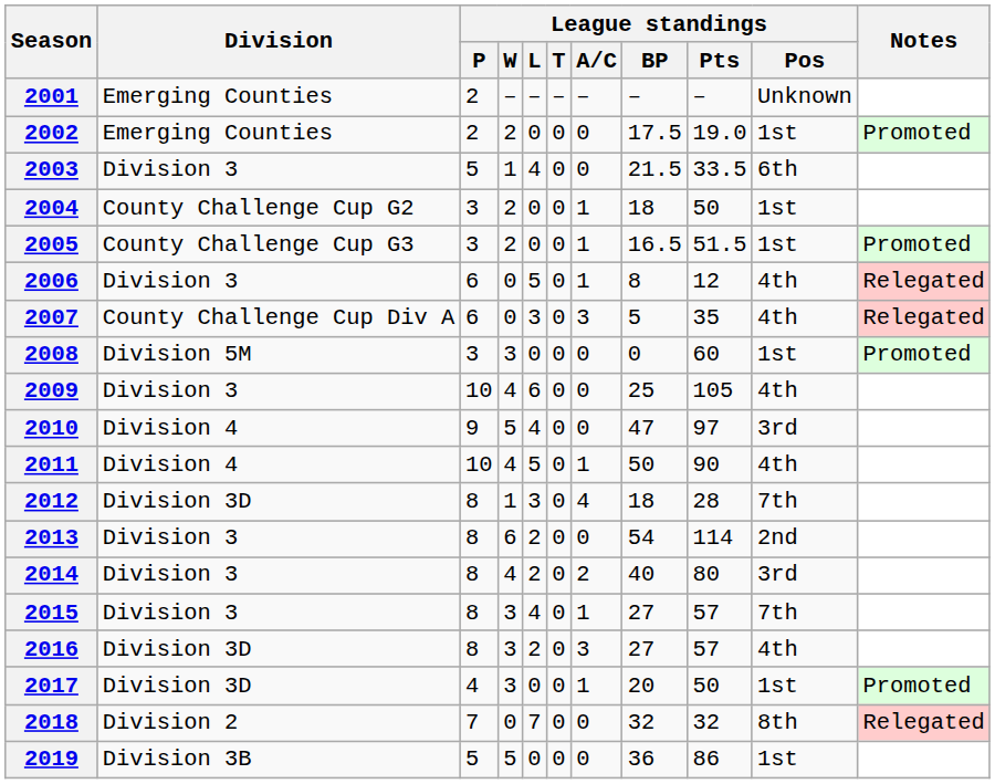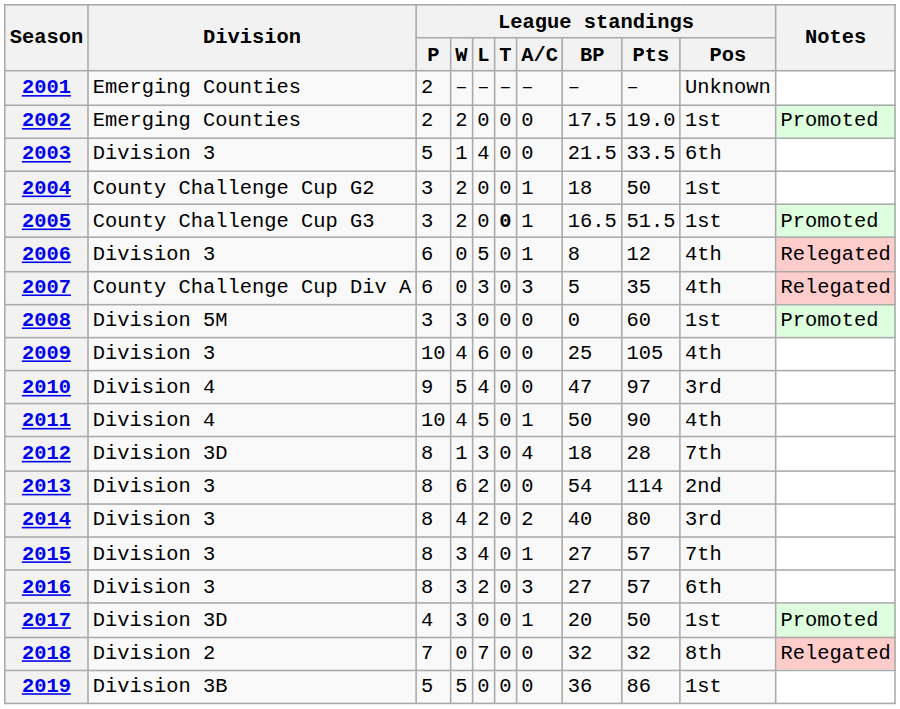 <table class="wikitable sortable">
 <tr>
 <th scope="col" rowspan="2">Season</th>
 <th scope="col" rowspan="2">Division</th>
 <th scope="col" colspan="8">League standings</th>
 <th scope="col" rowspan="2">Notes</th>
 </tr>
 <tr>
 <th scope="col">P</th>
 <th scope="col">W</th>
 <th scope="col">L</th>
 <th scope="col">T</th>
 <th scope="col">A/C</th>
 <th scope="col">BP</th>
 <th scope="col">Pts</th>
 <th scope="col">Pos</th>
 </tr>
 <tr>
 <th scope="row"><a href='#'>2001</a></th>
 <td>Emerging Counties</td>
 <td>2</td>
 <td>–</td>
 <td>–</td>
 <td>–</td>
 <td>–</td>
 <td>–</td>
 <td>–</td>
 <td>Unknown</td>
 <td style="background: white;"></td>
 </tr>
 <tr>
 <th scope="row"><a href='#'>2002</a></th>
 <td>Emerging Counties</td>
 <td>2</td>
 <td>2</td>
 <td>0</td>
 <td>0</td>
 <td>0</td>
 <td>17.5</td>
 <td>19.0</td>
 <td>1st</td>
 <td style="background: #dfd;">Promoted</td>
 </tr>
 <tr>
 <th scope="row"><a href='#'>2003</a></th>
 <td>Division 3</td>
 <td>5</td>
 <td>1</td>
 <td>4</td>
 <td>0</td>
 <td>0</td>
 <td>21.5</td>
 <td>33.5</td>
 <td>6th</td>
 <td style="background: white;"></td>
 </tr>
 <tr>
 <th scope="row"><a href='#'>2004</a></th>
 <td>County Challenge Cup G2</td>
 <td>3</td>
 <td>2</td>
 <td>0</td>
 <td>0</td>
 <td>1</td>
 <td>18</td>
 <td>50</td>
 <td>1st</td>
 <td style="background: white;"></td>
 </tr>
 <tr>
 <th scope="row"><a href='#'>2005</a></th>
 <td>County Challenge Cup G3</td>
 <td>3</td>
 <td>2</td>
 <td>0</td>
-<td>0</td>
+<td><strong>0</strong></td>
 <td>1</td>
 <td>16.5</td>
 <td>51.5</td>
 <td>1st</td>
 <td style="background: #dfd;">Promoted</td>
 </tr>
 <tr>
 <th scope="row"><a href='#'>2006</a></th>
 <td>Division 3</td>
 <td>6</td>
 <td>0</td>
 <td>5</td>
 <td>0</td>
 <td>1</td>
 <td>8</td>
 <td>12</td>
 <td>4th</td>
 <td style="background: #FFCCCC;">Relegated</td>
 </tr>
 <tr>
 <th scope="row"><a href='#'>2007</a></th>
 <td>County Challenge Cup Div A</td>
 <td>6</td>
 <td>0</td>
 <td>3</td>
 <td>0</td>
 <td>3</td>
 <td>5</td>
 <td>35</td>
 <td>4th</td>
 <td style="background: #FFCCCC;">Relegated</td>
 </tr>
 <tr>
 <th scope="row"><a href='#'>2008</a></th>
 <td>Division 5M</td>
 <td>3</td>
 <td>3</td>
 <td>0</td>
 <td>0</td>
 <td>0</td>
 <td>0</td>
 <td>60</td>
 <td>1st</td>
 <td style="background: #dfd;">Promoted</td>
 </tr>
 <tr>
 <th scope="row"><a href='#'>2009</a></th>
 <td>Division 3</td>
 <td>10</td>
 <td>4</td>
 <td>6</td>
 <td>0</td>
 <td>0</td>
 <td>25</td>
 <td>105</td>
 <td>4th</td>
 <td style="background: white;"></td>
 </tr>
 <tr>
 <th scope="row"><a href='#'>2010</a></th>
 <td>Division 4</td>
 <td>9</td>
 <td>5</td>
 <td>4</td>
 <td>0</td>
 <td>0</td>
 <td>47</td>
 <td>97</td>
 <td>3rd</td>
 <td style="background: white;"></td>
 </tr>
 <tr>
 <th scope="row"><a href='#'>2011</a></th>
 <td>Division 4</td>
 <td>10</td>
 <td>4</td>
 <td>5</td>
 <td>0</td>
 <td>1</td>
 <td>50</td>
 <td>90</td>
 <td>4th</td>
 <td style="background: white;"></td>
 </tr>
 <tr>
 <th scope="row"><a href='#'>2012</a></th>
 <td>Division 3D</td>
 <td>8</td>
 <td>1</td>
 <td>3</td>
 <td>0</td>
 <td>4</td>
 <td>18</td>
 <td>28</td>
 <td>7th</td>
 <td style="background: white;"></td>
 </tr>
 <tr>
 <th scope="row"><a href='#'>2013</a></th>
 <td>Division 3</td>
 <td>8</td>
 <td>6</td>
 <td>2</td>
 <td>0</td>
 <td>0</td>
 <td>54</td>
 <td>114</td>
 <td>2nd</td>
 <td style="background: white;"></td>
 </tr>
 <tr>
 <th scope="row"><a href='#'>2014</a></th>
 <td>Division 3</td>
 <td>8</td>
 <td>4</td>
 <td>2</td>
 <td>0</td>
 <td>2</td>
 <td>40</td>
 <td>80</td>
 <td>3rd</td>
 <td style="background: white;"></td>
 </tr>
 <tr>
 <th scope="row"><a href='#'>2015</a></th>
 <td>Division 3</td>
 <td>8</td>
 <td>3</td>
 <td>4</td>
 <td>0</td>
 <td>1</td>
 <td>27</td>
 <td>57</td>
 <td>7th</td>
 <td style="background: white;"></td>
 </tr>
 <tr>
 <th scope="row"><a href='#'>2016</a></th>
-<td>Division 3D</td>
+<td>Division 3</td>
 <td>8</td>
 <td>3</td>
 <td>2</td>
 <td>0</td>
 <td>3</td>
 <td>27</td>
 <td>57</td>
-<td>4th</td>
+<td>6th</td>
 <td style="background: white;"></td>
 </tr>
 <tr>
 <th scope="row"><a href='#'>2017</a></th>
 <td>Division 3D</td>
 <td>4</td>
 <td>3</td>
 <td>0</td>
 <td>0</td>
 <td>1</td>
 <td>20</td>
 <td>50</td>
 <td>1st</td>
 <td style="background: #dfd;">Promoted</td>
 </tr>
 <tr>
 <th scope="row"><a href='#'>2018</a></th>
 <td>Division 2</td>
 <td>7</td>
 <td>0</td>
 <td>7</td>
 <td>0</td>
 <td>0</td>
 <td>32</td>
 <td>32</td>
 <td>8th</td>
 <td style="background: #FFCCCC;">Relegated</td>
 </tr>
 <tr>
 <th scope="row"><a href='#'>2019</a></th>
 <td>Division 3B</td>
 <td>5</td>
 <td>5</td>
 <td>0</td>
 <td>0</td>
 <td>0</td>
 <td>36</td>
 <td>86</td>
 <td>1st</td>
 <td style="background: white;"></td>
 </tr>
 </table>
